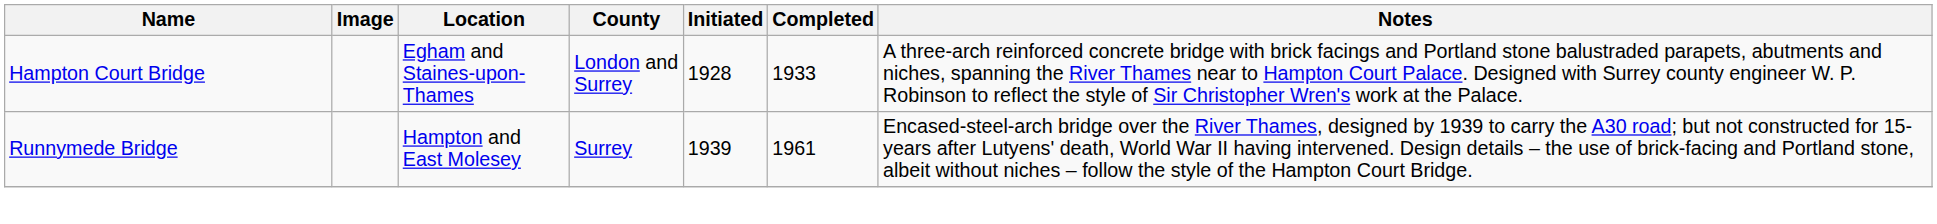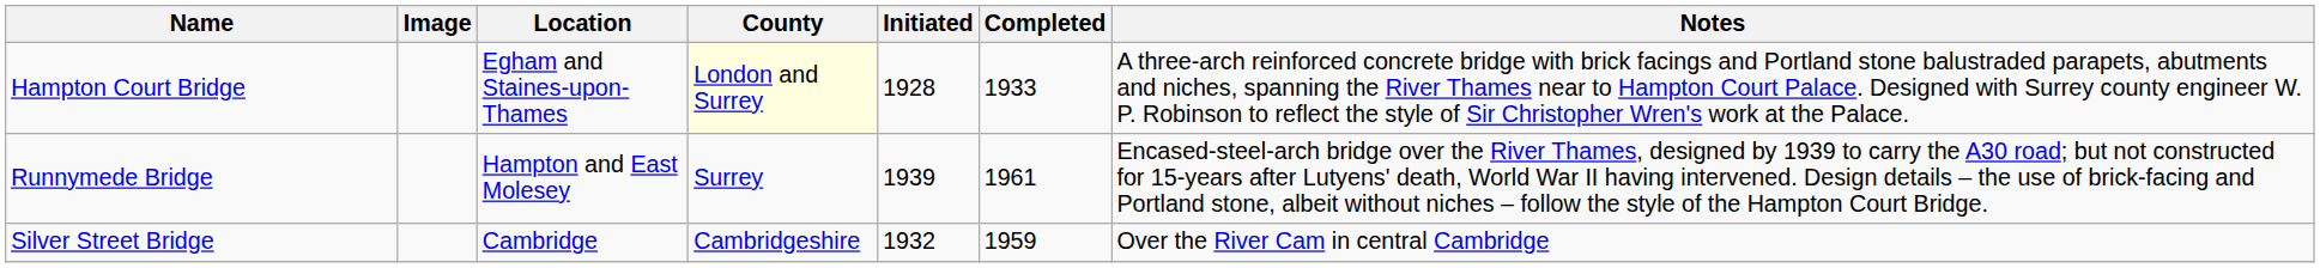 <table class="wikitable sortable">
 <tr>
 <th style="width: 17%;">Name</th>
 <th>Image</th>
 <th>Location</th>
 <th>County</th>
 <th>Initiated</th>
 <th>Completed</th>
 <th>Notes</th>
 </tr>
 <tr>
 <td><a href='#'>Hampton Court Bridge</a><br><small></small></td>
 <td></td>
 <td><a href='#'>Egham</a> and <a href='#'>Staines-upon-Thames</a></td>
-<td><a href='#'>London</a> and <a href='#'>Surrey</a></td>
+<td style="background: lightyellow;"><a href='#'>London</a> and <a href='#'>Surrey</a></td>
 <td>1928</td>
 <td>1933</td>
 <td>A three-arch reinforced concrete bridge with brick facings and Portland stone balustraded parapets, abutments and niches, spanning the <a href='#'>River Thames</a> near to <a href='#'>Hampton Court Palace</a>. Designed with Surrey county engineer W. P. Robinson to reflect the style of <a href='#'>Sir Christopher Wren's</a> work at the Palace.</td>
 </tr>
 <tr>
 <td><a href='#'>Runnymede Bridge</a><br><small></small></td>
 <td></td>
 <td><a href='#'>Hampton</a> and <a href='#'>East Molesey</a></td>
 <td><a href='#'>Surrey</a></td>
 <td>1939</td>
 <td>1961</td>
 <td>Encased-steel-arch bridge over the   <a href='#'>River Thames</a>, designed by 1939 to carry the <a href='#'>A30 road</a>; but not constructed for 15-years after Lutyens' death, World War II having intervened. Design details – the use of brick-facing and Portland stone, albeit without niches – follow the style of the Hampton Court Bridge.</td>
 </tr>
+<tr>
+<td><a href='#'>Silver Street Bridge</a><br><small></small></td>
+<td></td>
+<td><a href='#'>Cambridge</a></td>
+<td><a href='#'>Cambridgeshire</a></td>
+<td>1932</td>
+<td>1959</td>
+<td>Over the <a href='#'>River Cam</a> in central <a href='#'>Cambridge</a></td>
+</tr>
 <tr Liffey Bridge]] ||-||-||-| Part of Dublin War memorial (Not Completed).>
 </tr>
 </table>
